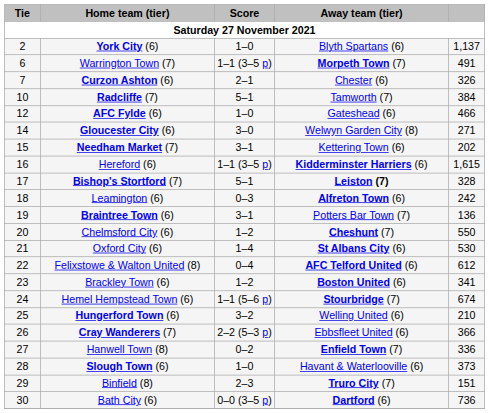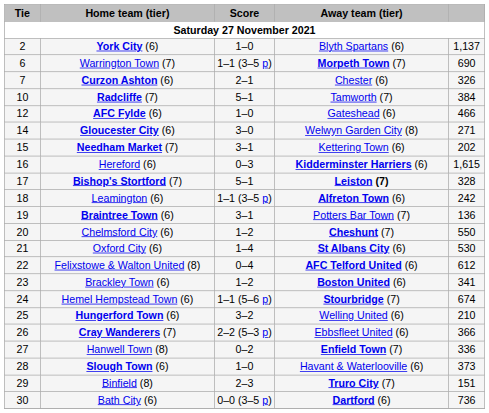 <table class="wikitable" style="width: 650px; background:WhiteSmoke; text-align:center; font-size:90%">
 <tr>
 <td scope="col" style="width:  7.50%; background:silver;"><strong>Tie</strong></td>
 <td scope="col" style="width: 36.25%; background:silver;"><strong>Home team (tier)</strong></td>
 <td scope="col" style="width: 12.50%; background:silver;"><strong>Score</strong></td>
 <td scope="col" style="width: 36.25%; background:silver;"><strong>Away team (tier)</strong></td>
 <td scope="col" style="width:  7.50%; background:silver;"><strong></strong></td>
 </tr>
 <tr>
 <td colspan="5" style= background:White><strong>Saturday 27 November 2021</strong></td>
 </tr>
 <tr>
 <td>2</td>
 <td><strong><a href='#'>York City</a></strong> (6)</td>
 <td>1–0</td>
 <td><a href='#'>Blyth Spartans</a> (6)</td>
 <td>1,137</td>
 </tr>
 <tr>
 <td>6</td>
 <td><a href='#'>Warrington Town</a> (7)</td>
 <td>1–1 (3–5 <a href='#'>p</a>)</td>
 <td><strong><a href='#'>Morpeth Town</a></strong> (7)</td>
-<td>491</td>
+<td>690</td>
 </tr>
 <tr>
 <td>7</td>
 <td><strong><a href='#'>Curzon Ashton</a></strong> (6)</td>
 <td>2–1</td>
 <td><a href='#'>Chester</a> (6)</td>
 <td>326</td>
 </tr>
 <tr>
 <td>10</td>
 <td><strong><a href='#'>Radcliffe</a></strong> (7)</td>
 <td>5–1</td>
 <td><a href='#'>Tamworth</a> (7)</td>
 <td>384</td>
 </tr>
 <tr>
 <td>12</td>
 <td><strong><a href='#'>AFC Fylde</a></strong> (6)</td>
 <td>1–0</td>
 <td><a href='#'>Gateshead</a> (6)</td>
 <td>466</td>
 </tr>
 <tr>
 <td>14</td>
 <td><strong><a href='#'>Gloucester City</a></strong> (6)</td>
 <td>3–0</td>
 <td><a href='#'>Welwyn Garden City</a> (8)</td>
 <td>271</td>
 </tr>
 <tr>
 <td>15</td>
 <td><strong><a href='#'>Needham Market</a></strong> (7)</td>
 <td>3–1</td>
 <td><a href='#'>Kettering Town</a> (6)</td>
 <td>202</td>
 </tr>
 <tr>
 <td>16</td>
 <td><a href='#'>Hereford</a> (6)</td>
-<td>1–1 (3–5 <a href='#'>p</a>)</td>
+<td>0–3</td>
 <td><strong><a href='#'>Kidderminster Harriers</a></strong> (6)</td>
 <td>1,615</td>
 </tr>
 <tr>
 <td>17</td>
 <td><strong><a href='#'>Bishop's Stortford</a></strong> (7)</td>
 <td>5–1</td>
 <td><strong><a href='#'>Leiston</a> (7)</strong></td>
 <td>328</td>
 </tr>
 <tr>
 <td>18</td>
 <td><a href='#'>Leamington</a> (6)</td>
-<td>0–3</td>
+<td>1–1 (3–5 <a href='#'>p</a>)</td>
 <td><strong><a href='#'>Alfreton Town</a></strong> (6)</td>
 <td>242</td>
 </tr>
 <tr>
 <td>19</td>
 <td><strong><a href='#'>Braintree Town</a></strong> (6)</td>
 <td>3–1</td>
 <td><a href='#'>Potters Bar Town</a> (7)</td>
 <td>136</td>
 </tr>
 <tr>
 <td>20</td>
 <td><a href='#'>Chelmsford City</a> (6)</td>
 <td>1–2</td>
 <td><strong><a href='#'>Cheshunt</a></strong> (7)</td>
 <td>550</td>
 </tr>
 <tr>
 <td>21</td>
 <td><a href='#'>Oxford City</a> (6)</td>
 <td>1–4</td>
 <td><strong><a href='#'>St Albans City</a></strong> (6)</td>
 <td>530</td>
 </tr>
 <tr>
 <td>22</td>
 <td><a href='#'>Felixstowe & Walton United</a> (8)</td>
 <td>0–4</td>
 <td><strong><a href='#'>AFC Telford United</a></strong> (6)</td>
 <td>612</td>
 </tr>
 <tr>
 <td>23</td>
 <td><a href='#'>Brackley Town</a> (6)</td>
 <td>1–2</td>
 <td><strong><a href='#'>Boston United</a></strong> (6)</td>
 <td>341</td>
 </tr>
 <tr>
 <td>24</td>
 <td><a href='#'>Hemel Hempstead Town</a> (6)</td>
 <td>1–1 (5–6 <a href='#'>p</a>)</td>
 <td><strong><a href='#'>Stourbridge</a></strong> (7)</td>
 <td>674</td>
 </tr>
 <tr>
 <td>25</td>
 <td><strong><a href='#'>Hungerford Town</a></strong> (6)</td>
 <td>3–2</td>
 <td><a href='#'>Welling United</a> (6)</td>
 <td>210</td>
 </tr>
 <tr>
 <td>26</td>
 <td><strong><a href='#'>Cray Wanderers</a></strong> (7)</td>
 <td>2–2 (5–3 <a href='#'>p</a>)</td>
 <td><a href='#'>Ebbsfleet United</a> (6)</td>
 <td>366</td>
 </tr>
 <tr>
 <td>27</td>
 <td><a href='#'>Hanwell Town</a> (8)</td>
 <td>0–2</td>
 <td><strong><a href='#'>Enfield Town</a></strong> (7)</td>
 <td>336</td>
 </tr>
 <tr>
 <td>28</td>
 <td><strong><a href='#'>Slough Town</a></strong> (6)</td>
 <td>1–0</td>
 <td><a href='#'>Havant & Waterlooville</a> (6)</td>
 <td>373</td>
 </tr>
 <tr>
 <td>29</td>
 <td><a href='#'>Binfield</a> (8)</td>
 <td>2–3</td>
 <td><strong><a href='#'>Truro City</a></strong> (7)</td>
 <td>151</td>
 </tr>
 <tr>
 <td>30</td>
 <td><a href='#'>Bath City</a> (6)</td>
 <td>0–0 (3–5 <a href='#'>p</a>)</td>
 <td><strong><a href='#'>Dartford</a></strong> (6)</td>
 <td>736</td>
 </tr>
 <tr>
 </tr>
 </table>
